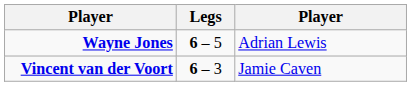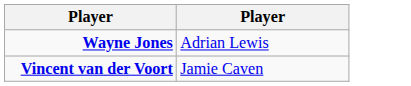 <table class=wikitable style="text-align:center">
 <tr>
 <th width=163>Player</th>
-<th width=50>Legs</th>
 <th width=163>Player</th>
 </tr>
 <tr align=left>
 <td align=right><strong><a href='#'>Wayne Jones</a></strong> </td>
-<td align=center><strong>6</strong> – 5</td>
 <td> <a href='#'>Adrian Lewis</a></td>
 </tr>
 <tr align=left>
 <td align=right><strong><a href='#'>Vincent van der Voort</a></strong> </td>
-<td align=center><strong>6</strong> – 3</td>
 <td> <a href='#'>Jamie Caven</a></td>
 </tr>
 </table>
